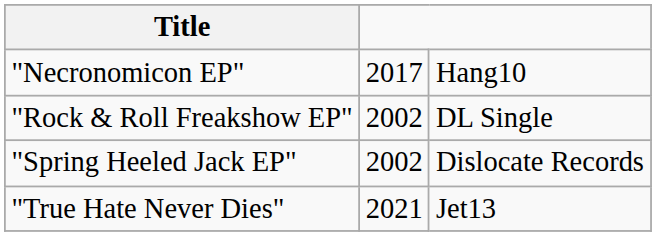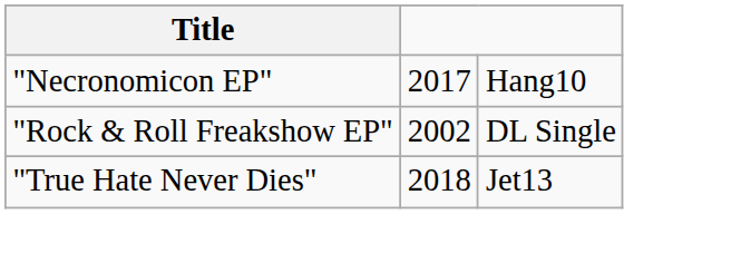 <table class="wikitable">
 <tr>
 <th>Title</th>
 </tr>
 <tr>
 <td>"Necronomicon EP"</td>
 <td>2017</td>
 <td>Hang10</td>
 </tr>
 <tr>
 <td>"Rock & Roll Freakshow EP"</td>
 <td>2002</td>
 <td>DL Single</td>
 </tr>
 <tr>
-<td>"Spring Heeled Jack EP"</td>
-<td>2002</td>
-<td>Dislocate Records</td>
-</tr>
-<tr>
 <td>"True Hate Never Dies"</td>
-<td>2021</td>
+<td>2018</td>
 <td>Jet13</td>
 </tr>
 </table>
